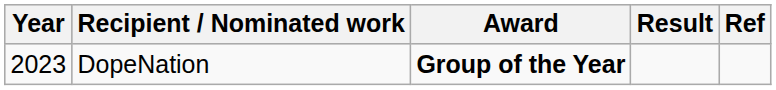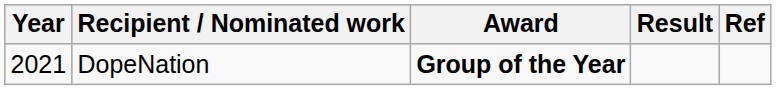 <table class="wikitable">
 <tr>
 <th>Year</th>
 <th>Recipient / Nominated work</th>
 <th>Award</th>
 <th>Result</th>
 <th>Ref</th>
 </tr>
 <tr>
-<td>2023</td>
+<td>2021</td>
 <td>DopeNation</td>
 <td Hiplife Song of the Year><strong>Group of the Year</strong></td>
 <td></td>
 <td></td>
 </tr>
 </table>
